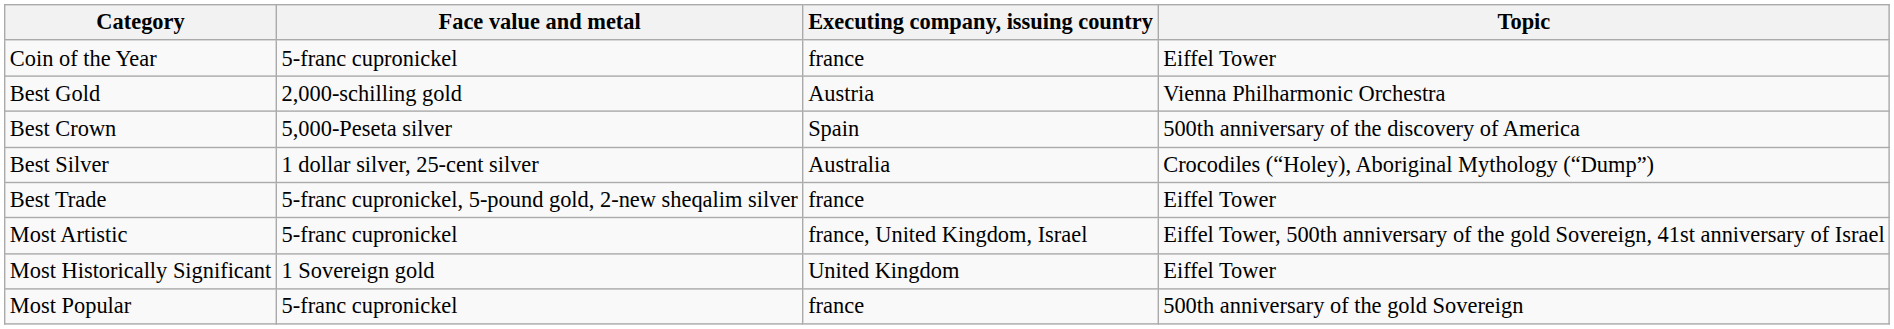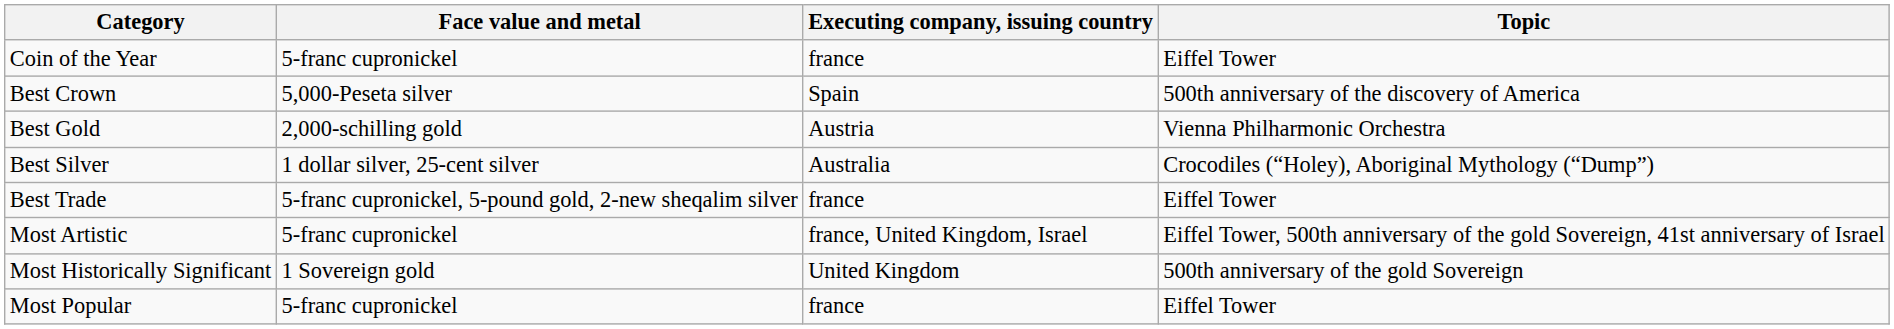 <table class="wikitable plainrowheaders">
 <tr>
 <th>Category</th>
 <th>Face value and metal</th>
 <th>Executing company, issuing country</th>
 <th>Topic</th>
 </tr>
 <tr>
 <td>Coin of the Year</td>
 <td>5-franc cupronickel</td>
 <td>france</td>
 <td>Eiffel Tower</td>
 </tr>
 <tr>
+<td>Best Crown</td>
+<td>5,000-Peseta silver</td>
+<td>Spain</td>
+<td>500th anniversary of the discovery of America</td>
+</tr>
+<tr>
 <td>Best Gold</td>
 <td>2,000-schilling gold</td>
 <td>Austria</td>
 <td>Vienna Philharmonic Orchestra</td>
-</tr>
-<tr>
-<td>Best Crown</td>
-<td>5,000-Peseta silver</td>
-<td>Spain</td>
-<td>500th anniversary of the discovery of America</td>
 </tr>
 <tr>
 <td>Best Silver</td>
 <td>1 dollar silver, 25-cent silver</td>
 <td>Australia</td>
 <td>Crocodiles (“Holey), Aboriginal Mythology (“Dump”)</td>
 </tr>
 <tr>
 <td>Best Trade</td>
 <td>5-franc cupronickel, 5-pound gold, 2-new sheqalim silver</td>
 <td>france</td>
 <td>Eiffel Tower</td>
 </tr>
 <tr>
 <td>Most Artistic</td>
 <td>5-franc cupronickel</td>
 <td>france, United Kingdom, Israel</td>
 <td>Eiffel Tower, 500th anniversary of the gold Sovereign, 41st anniversary of Israel</td>
 </tr>
 <tr>
 <td>Most Historically Significant</td>
 <td>1 Sovereign gold</td>
 <td>United Kingdom</td>
-<td>Eiffel Tower</td>
+<td>500th anniversary of the gold Sovereign</td>
 </tr>
 <tr>
 <td>Most Popular</td>
 <td>5-franc cupronickel</td>
 <td>france</td>
-<td>500th anniversary of the gold Sovereign</td>
+<td>Eiffel Tower</td>
 </tr>
 </table>
